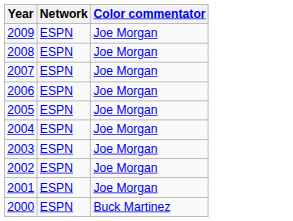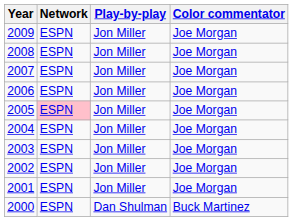 <table class="wikitable">
 <tr>
 <th>Year</th>
 <th>Network</th>
+<th><a href='#'>Play-by-play</a></th>
 <th><a href='#'>Color commentator</a></th>
 </tr>
 <tr>
 <td><a href='#'>2009</a></td>
 <td><a href='#'>ESPN</a></td>
+<td><a href='#'>Jon Miller</a></td>
 <td><a href='#'>Joe Morgan</a></td>
 </tr>
 <tr>
 <td><a href='#'>2008</a></td>
 <td><a href='#'>ESPN</a></td>
+<td><a href='#'>Jon Miller</a></td>
 <td><a href='#'>Joe Morgan</a></td>
 </tr>
 <tr>
 <td><a href='#'>2007</a></td>
 <td><a href='#'>ESPN</a></td>
+<td><a href='#'>Jon Miller</a></td>
 <td><a href='#'>Joe Morgan</a></td>
 </tr>
 <tr>
 <td><a href='#'>2006</a></td>
 <td><a href='#'>ESPN</a></td>
+<td><a href='#'>Jon Miller</a></td>
 <td><a href='#'>Joe Morgan</a></td>
 </tr>
 <tr>
 <td><a href='#'>2005</a></td>
-<td><a href='#'>ESPN</a></td>
+<td style="background: pink;"><a href='#'>ESPN</a></td>
+<td><a href='#'>Jon Miller</a></td>
 <td><a href='#'>Joe Morgan</a></td>
 </tr>
 <tr>
 <td><a href='#'>2004</a></td>
 <td><a href='#'>ESPN</a></td>
+<td><a href='#'>Jon Miller</a></td>
 <td><a href='#'>Joe Morgan</a></td>
 </tr>
 <tr>
 <td><a href='#'>2003</a></td>
 <td><a href='#'>ESPN</a></td>
+<td><a href='#'>Jon Miller</a></td>
 <td><a href='#'>Joe Morgan</a></td>
 </tr>
 <tr>
 <td><a href='#'>2002</a></td>
 <td><a href='#'>ESPN</a></td>
+<td><a href='#'>Jon Miller</a></td>
 <td><a href='#'>Joe Morgan</a></td>
 </tr>
 <tr>
 <td><a href='#'>2001</a></td>
 <td><a href='#'>ESPN</a></td>
+<td><a href='#'>Jon Miller</a></td>
 <td><a href='#'>Joe Morgan</a></td>
 </tr>
 <tr>
 <td><a href='#'>2000</a></td>
 <td><a href='#'>ESPN</a></td>
+<td><a href='#'>Dan Shulman</a></td>
 <td><a href='#'>Buck Martinez</a></td>
 </tr>
 </table>
